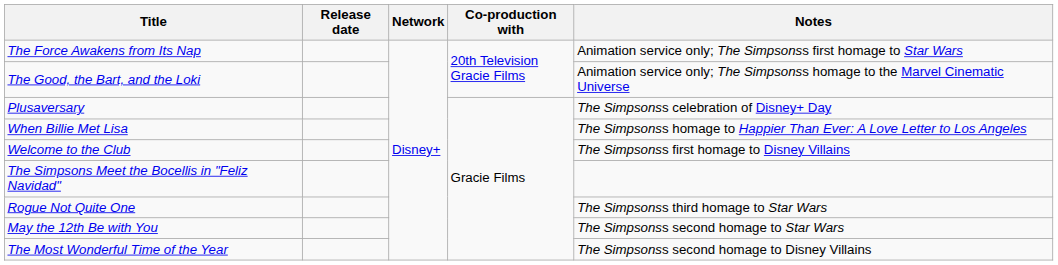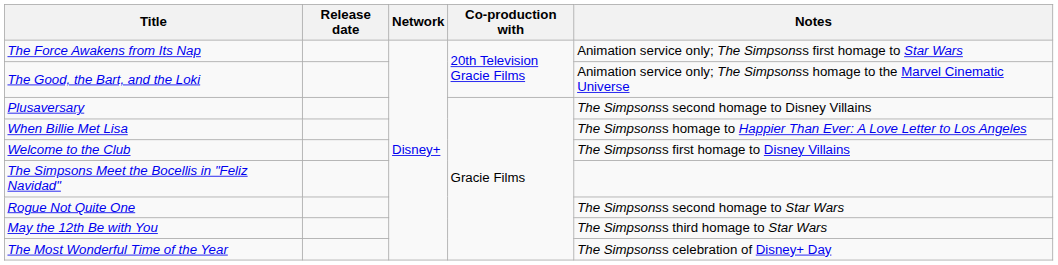 <table class="wikitable plainrowheaders sortable" style="width:100%;">
 <tr>
 <th scope="col">Title</th>
 <th scope="col">Release date</th>
 <th scope="col">Network</th>
 <th scope="col">Co-production with</th>
 <th scope="col">Notes</th>
 </tr>
 <tr>
 <td scope="row"><em><a href='#'>The Force Awakens from Its Nap</a></em></td>
 <td></td>
 <td rowspan="9"><a href='#'>Disney+</a></td>
 <td rowspan="2"><a href='#'>20th Television</a><br><a href='#'>Gracie Films</a></td>
 <td>Animation service only; <em>The Simpsons</em>s first homage to <em><a href='#'>Star Wars</a></em></td>
 </tr>
 <tr>
 <td scope="row"><em><a href='#'>The Good, the Bart, and the Loki</a></em></td>
 <td></td>
 <td>Animation service only; <em>The Simpsons</em>s homage to the <a href='#'>Marvel Cinematic Universe</a></td>
 </tr>
 <tr>
 <td scope="row"><em><a href='#'>Plusaversary</a></em></td>
 <td></td>
 <td rowspan="7">Gracie Films</td>
-<td><em>The Simpsons</em>s celebration of <a href='#'>Disney+ Day</a></td>
+<td><em>The Simpsons</em>s second homage to Disney Villains</td>
 </tr>
 <tr>
 <td scope="row"><em><a href='#'>When Billie Met Lisa</a></em></td>
 <td></td>
 <td><em>The Simpsons</em>s homage to <em><a href='#'>Happier Than Ever: A Love Letter to Los Angeles</a></em></td>
 </tr>
 <tr>
 <td scope="row"><em><a href='#'>Welcome to the Club</a></em></td>
 <td></td>
 <td><em>The Simpsons</em>s first homage to <a href='#'>Disney Villains</a></td>
 </tr>
 <tr>
 <td scope="row"><em><a href='#'>The Simpsons Meet the Bocellis in "Feliz Navidad"</a></em></td>
 <td></td>
 <td></td>
 </tr>
 <tr>
 <td scope="row"><em><a href='#'>Rogue Not Quite One</a></em></td>
 <td></td>
-<td><em>The Simpsons</em>s third homage to <em>Star Wars</em></td>
+<td><em>The Simpsons</em>s second homage to <em>Star Wars</em></td>
 </tr>
 <tr>
 <td scope="row"><em><a href='#'>May the 12th Be with You</a></em></td>
 <td></td>
-<td><em>The Simpsons</em>s second homage to <em>Star Wars</em></td>
+<td><em>The Simpsons</em>s third homage to <em>Star Wars</em></td>
 </tr>
 <tr>
 <td scope="row"><em><a href='#'>The Most Wonderful Time of the Year</a></em></td>
 <td></td>
-<td><em>The Simpsons</em>s second homage to Disney Villains</td>
+<td><em>The Simpsons</em>s celebration of <a href='#'>Disney+ Day</a></td>
 </tr>
 </table>
